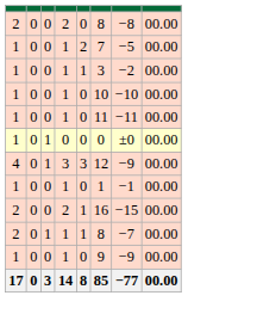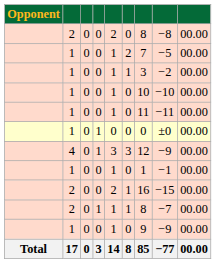 <table class="wikitable sortable" style="text-align:center;">
 <tr>
+<th style="background: #046A38; color:#FFB81C;">Opponent</th>
 <th style="background: #046A38; color:#FFB81C;"></th>
 <th style="background: #046A38; color:#FFB81C;"></th>
 <th style="background: #046A38; color:#FFB81C;"></th>
 <th style="background: #046A38; color:#FFB81C;"></th>
 <th style="background: #046A38; color:#FFB81C;"></th>
 <th style="background: #046A38; color:#FFB81C;"></th>
 <th style="background: #046A38; color:#FFB81C;"></th>
 <th style="background: #046A38; color:#FFB81C;"></th>
 </tr>
 <tr bgcolor=FFDACC>
+<td style="text-align:left;"></td>
 <td>2</td>
 <td>0</td>
 <td>0</td>
 <td>2</td>
 <td>0</td>
 <td>8</td>
 <td>−8</td>
 <td>00.00</td>
 </tr>
 <tr bgcolor=FFDACC>
+<td style="text-align:left;"></td>
 <td>1</td>
 <td>0</td>
 <td>0</td>
 <td>1</td>
 <td>2</td>
 <td>7</td>
 <td>−5</td>
 <td>00.00</td>
 </tr>
 <tr bgcolor=FFDACC>
+<td style="text-align:left;"></td>
 <td>1</td>
 <td>0</td>
 <td>0</td>
 <td>1</td>
 <td>1</td>
 <td>3</td>
 <td>−2</td>
 <td>00.00</td>
 </tr>
 <tr bgcolor=FFDACC>
+<td style="text-align:left;"></td>
 <td>1</td>
 <td>0</td>
 <td>0</td>
 <td>1</td>
 <td>0</td>
 <td>10</td>
 <td>−10</td>
 <td>00.00</td>
 </tr>
 <tr bgcolor=FFDACC>
+<td style="text-align:left;"></td>
 <td>1</td>
 <td>0</td>
 <td>0</td>
 <td>1</td>
 <td>0</td>
 <td>11</td>
 <td>−11</td>
 <td>00.00</td>
 </tr>
 <tr bgcolor=FFFFCC>
+<td style="text-align:left;"></td>
 <td>1</td>
 <td>0</td>
 <td>1</td>
 <td>0</td>
 <td>0</td>
 <td>0</td>
 <td>±0</td>
 <td>00.00</td>
 </tr>
 <tr bgcolor=FFDACC>
+<td style="text-align:left;"></td>
 <td>4</td>
 <td>0</td>
 <td>1</td>
 <td>3</td>
 <td>3</td>
 <td>12</td>
 <td>−9</td>
 <td>00.00</td>
 </tr>
 <tr bgcolor=FFDACC>
+<td style="text-align:left;"></td>
 <td>1</td>
 <td>0</td>
 <td>0</td>
 <td>1</td>
 <td>0</td>
 <td>1</td>
 <td>−1</td>
 <td>00.00</td>
 </tr>
 <tr bgcolor=FFDACC>
+<td style="text-align:left;"></td>
 <td>2</td>
 <td>0</td>
 <td>0</td>
 <td>2</td>
 <td>1</td>
 <td>16</td>
 <td>−15</td>
 <td>00.00</td>
 </tr>
 <tr bgcolor=FFDACC>
+<td style="text-align:left;"></td>
 <td>2</td>
 <td>0</td>
 <td>1</td>
 <td>1</td>
 <td>1</td>
 <td>8</td>
 <td>−7</td>
 <td>00.00</td>
 </tr>
 <tr bgcolor=FFDACC>
+<td style="text-align:left;"></td>
 <td>1</td>
 <td>0</td>
 <td>0</td>
 <td>1</td>
 <td>0</td>
 <td>9</td>
 <td>−9</td>
 <td>00.00</td>
 </tr>
 <tr>
+<th>Total</th>
 <th>17</th>
 <th>0</th>
 <th>3</th>
 <th>14</th>
 <th>8</th>
 <th>85</th>
 <th>−77</th>
 <th>00.00</th>
 </tr>
 </table>
